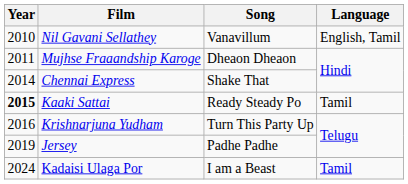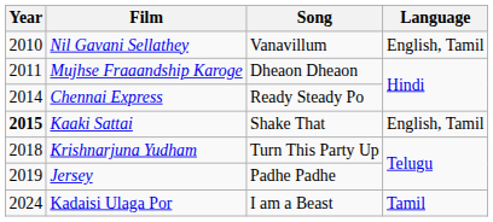 <table class="wikitable">
 <tr>
 <th>Year</th>
 <th>Film</th>
 <th>Song</th>
 <th>Language</th>
 </tr>
 <tr>
 <td>2010</td>
 <td><em><a href='#'>Nil Gavani Sellathey</a></em></td>
 <td>Vanavillum</td>
 <td>English, Tamil</td>
 </tr>
 <tr>
 <td>2011</td>
 <td><em><a href='#'>Mujhse Fraaandship Karoge</a></em></td>
 <td>Dheaon Dheaon</td>
 <td rowspan="2"><a href='#'>Hindi</a></td>
 </tr>
 <tr>
 <td>2014</td>
 <td><em><a href='#'>Chennai Express</a></em></td>
-<td>Shake That</td>
+<td>Ready Steady Po</td>
 </tr>
 <tr>
 <td><strong>2015</strong></td>
 <td><em><a href='#'>Kaaki Sattai</a></em></td>
-<td>Ready Steady Po</td>
-<td>Tamil</td>
+<td>Shake That</td>
+<td>English, Tamil</td>
 </tr>
 <tr>
-<td>2016</td>
+<td>2018</td>
 <td><em><a href='#'>Krishnarjuna Yudham</a></em></td>
 <td>Turn This Party Up</td>
 <td rowspan="2"><a href='#'>Telugu</a></td>
 </tr>
 <tr>
 <td>2019</td>
 <td><em><a href='#'>Jersey</a></em></td>
 <td>Padhe Padhe</td>
 </tr>
 <tr>
 <td>2024</td>
 <td><a href='#'>Kadaisi Ulaga Por</a></td>
 <td>I am a Beast</td>
 <td><a href='#'>Tamil</a></td>
 </tr>
 </table>
